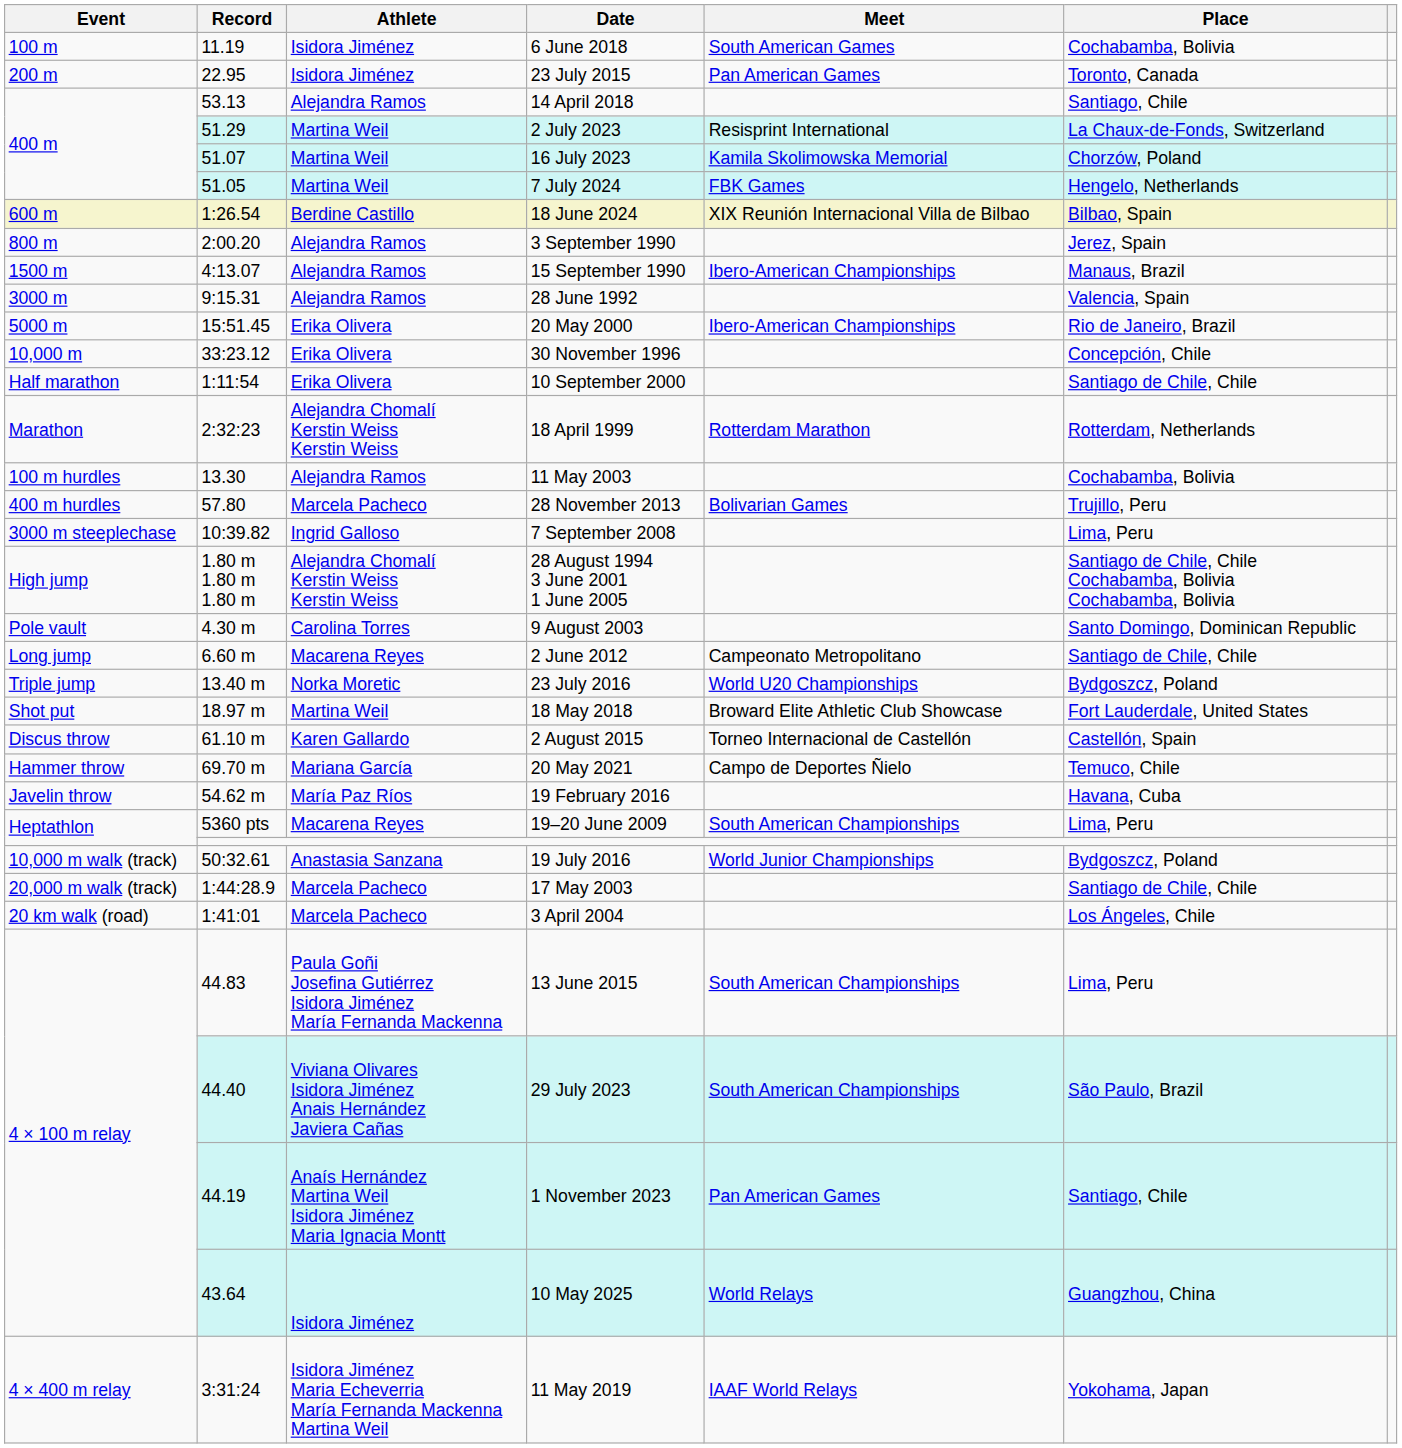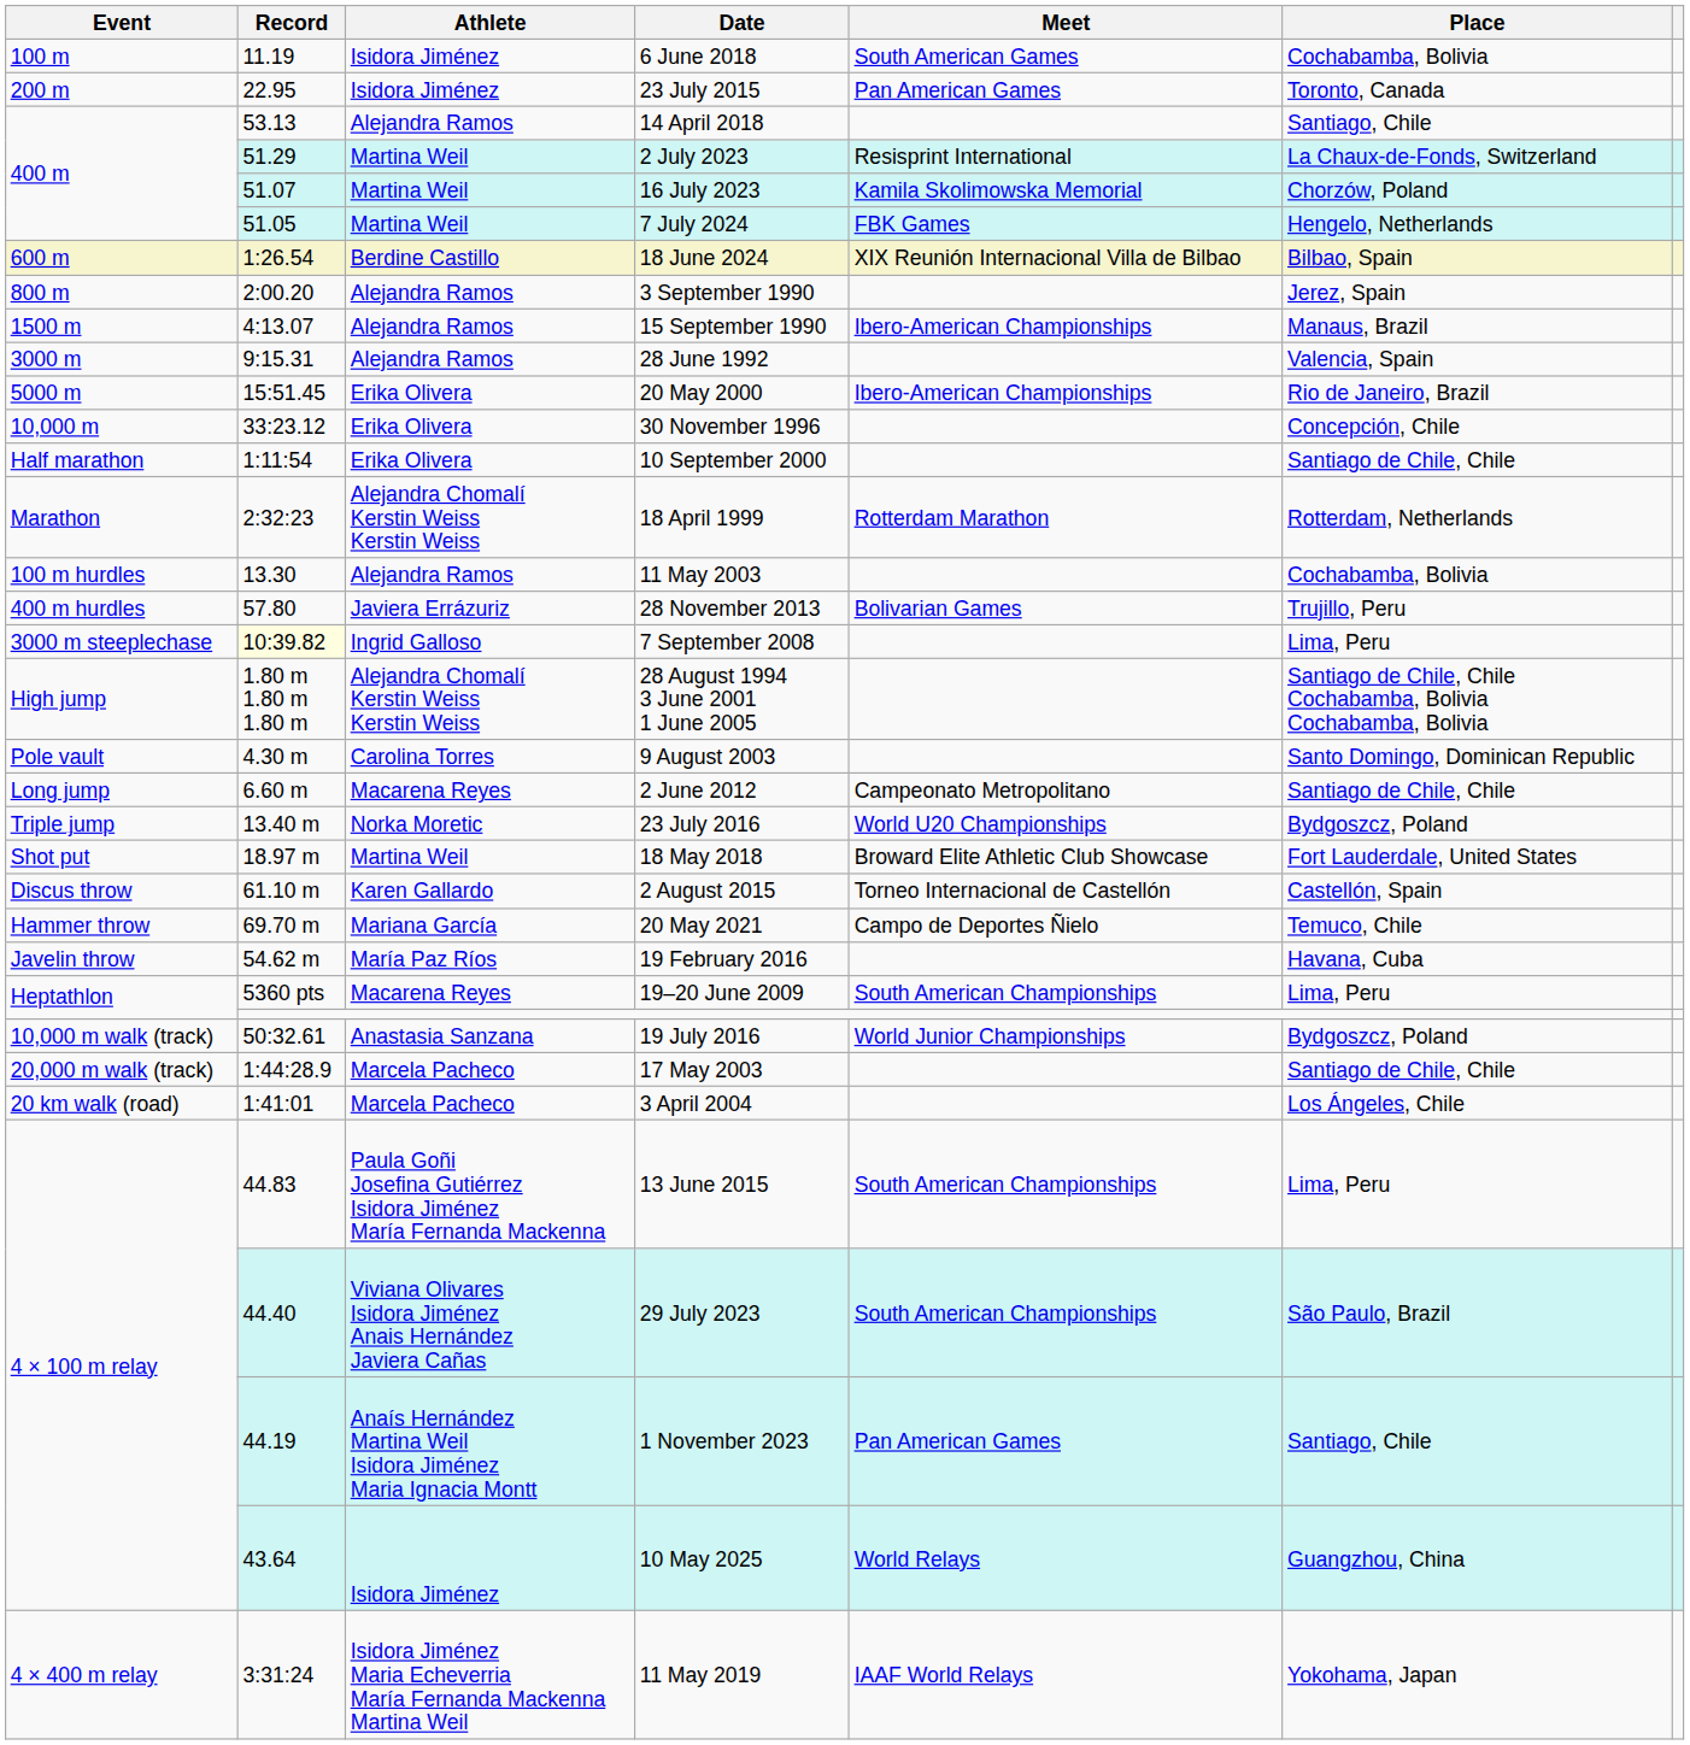 <table class="wikitable" style="font-size:95%; width: 95%;">
 <tr>
 <th>Event</th>
 <th>Record</th>
 <th>Athlete</th>
 <th>Date</th>
 <th>Meet</th>
 <th>Place</th>
 <th></th>
 </tr>
 <tr>
 <td><a href='#'>100 m</a></td>
 <td>11.19  </td>
 <td><a href='#'>Isidora Jiménez</a></td>
 <td>6 June 2018</td>
 <td><a href='#'>South American Games</a></td>
 <td><a href='#'>Cochabamba</a>, Bolivia</td>
 <td></td>
 </tr>
 <tr>
 <td><a href='#'>200 m</a></td>
 <td>22.95 </td>
 <td><a href='#'>Isidora Jiménez</a></td>
 <td>23 July 2015</td>
 <td><a href='#'>Pan American Games</a></td>
 <td><a href='#'>Toronto</a>, Canada</td>
 <td></td>
 </tr>
 <tr>
 <td rowspan=4><a href='#'>400 m</a></td>
 <td>53.13</td>
 <td><a href='#'>Alejandra Ramos</a></td>
 <td>14 April 2018</td>
 <td></td>
 <td><a href='#'>Santiago</a>, Chile</td>
 <td></td>
 </tr>
 <tr bgcolor=#CEF6F5>
 <td>51.29</td>
 <td><a href='#'>Martina Weil</a></td>
 <td>2 July 2023</td>
 <td>Resisprint International</td>
 <td><a href='#'>La Chaux-de-Fonds</a>, Switzerland</td>
 <td></td>
 </tr>
 <tr bgcolor="#CEF6F5">
 <td>51.07</td>
 <td><a href='#'>Martina Weil</a></td>
 <td>16 July 2023</td>
 <td><a href='#'>Kamila Skolimowska Memorial</a></td>
 <td><a href='#'>Chorzów</a>, Poland</td>
 <td></td>
 </tr>
 <tr bgcolor=#CEF6F5>
 <td>51.05</td>
 <td><a href='#'>Martina Weil</a></td>
 <td>7 July 2024</td>
 <td><a href='#'>FBK Games</a></td>
 <td><a href='#'>Hengelo</a>, Netherlands</td>
 <td></td>
 </tr>
 <tr style="background:#f6F5CE;">
 <td><a href='#'>600 m</a></td>
 <td>1:26.54</td>
 <td><a href='#'>Berdine Castillo</a></td>
 <td>18 June 2024</td>
 <td>XIX Reunión Internacional Villa de Bilbao</td>
 <td><a href='#'>Bilbao</a>, Spain</td>
 <td></td>
 </tr>
 <tr>
 <td><a href='#'>800 m</a></td>
 <td>2:00.20</td>
 <td><a href='#'>Alejandra Ramos</a></td>
 <td>3 September 1990</td>
 <td></td>
 <td><a href='#'>Jerez</a>, Spain</td>
 <td></td>
 </tr>
 <tr>
 <td><a href='#'>1500 m</a></td>
 <td>4:13.07</td>
 <td><a href='#'>Alejandra Ramos</a></td>
 <td>15 September 1990</td>
 <td><a href='#'>Ibero-American Championships</a></td>
 <td><a href='#'>Manaus</a>, Brazil</td>
 <td></td>
 </tr>
 <tr>
 <td><a href='#'>3000 m</a></td>
 <td>9:15.31</td>
 <td><a href='#'>Alejandra Ramos</a></td>
 <td>28 June 1992</td>
 <td></td>
 <td><a href='#'>Valencia</a>, Spain</td>
 <td></td>
 </tr>
 <tr>
 <td><a href='#'>5000 m</a></td>
 <td>15:51.45</td>
 <td><a href='#'>Erika Olivera</a></td>
 <td>20 May 2000</td>
 <td><a href='#'>Ibero-American Championships</a></td>
 <td><a href='#'>Rio de Janeiro</a>, Brazil</td>
 <td></td>
 </tr>
 <tr>
 <td><a href='#'>10,000 m</a></td>
 <td>33:23.12</td>
 <td><a href='#'>Erika Olivera</a></td>
 <td>30 November 1996</td>
 <td></td>
 <td><a href='#'>Concepción</a>, Chile</td>
 <td></td>
 </tr>
 <tr>
 <td><a href='#'>Half marathon</a></td>
 <td>1:11:54</td>
 <td><a href='#'>Erika Olivera</a></td>
 <td>10 September 2000</td>
 <td></td>
 <td><a href='#'>Santiago de Chile</a>, Chile</td>
 <td></td>
 </tr>
 <tr>
 <td><a href='#'>Marathon</a></td>
 <td>2:32:23</td>
 <td><a href='#'>Alejandra Chomalí</a><br><a href='#'>Kerstin Weiss</a><br><a href='#'>Kerstin Weiss</a></td>
 <td>18 April 1999</td>
 <td><a href='#'>Rotterdam Marathon</a></td>
 <td><a href='#'>Rotterdam</a>, Netherlands</td>
 <td></td>
 </tr>
 <tr>
 <td><a href='#'>100 m hurdles</a></td>
 <td>13.30  </td>
 <td><a href='#'>Alejandra Ramos</a></td>
 <td>11 May 2003</td>
 <td></td>
 <td><a href='#'>Cochabamba</a>, Bolivia</td>
 <td></td>
 </tr>
 <tr>
 <td><a href='#'>400 m hurdles</a></td>
 <td>57.80</td>
-<td><a href='#'>Marcela Pacheco</a></td>
+<td><a href='#'>Javiera Errázuriz</a></td>
 <td>28 November 2013</td>
 <td><a href='#'>Bolivarian Games</a></td>
 <td><a href='#'>Trujillo</a>, Peru</td>
 <td></td>
 </tr>
 <tr>
 <td><a href='#'>3000 m steeplechase</a></td>
-<td>10:39.82</td>
+<td style="background: lightyellow;">10:39.82</td>
 <td><a href='#'>Ingrid Galloso</a></td>
 <td>7 September 2008</td>
 <td></td>
 <td><a href='#'>Lima</a>, Peru</td>
 <td></td>
 </tr>
 <tr>
 <td><a href='#'>High jump</a></td>
 <td>1.80 m<br>1.80 m <br>1.80 m </td>
 <td><a href='#'>Alejandra Chomalí</a><br><a href='#'>Kerstin Weiss</a><br><a href='#'>Kerstin Weiss</a></td>
 <td>28 August 1994<br>3 June 2001<br>1 June 2005</td>
 <td></td>
 <td><a href='#'>Santiago de Chile</a>, Chile<br><a href='#'>Cochabamba</a>, Bolivia<br><a href='#'>Cochabamba</a>, Bolivia</td>
 <td></td>
 </tr>
 <tr>
 <td><a href='#'>Pole vault</a></td>
 <td>4.30 m</td>
 <td><a href='#'>Carolina Torres</a></td>
 <td>9 August 2003</td>
 <td></td>
 <td><a href='#'>Santo Domingo</a>, Dominican Republic</td>
 <td></td>
 </tr>
 <tr>
 <td><a href='#'>Long jump</a></td>
 <td>6.60 m </td>
 <td><a href='#'>Macarena Reyes</a></td>
 <td>2 June 2012</td>
 <td>Campeonato Metropolitano</td>
 <td><a href='#'>Santiago de Chile</a>, Chile</td>
 <td></td>
 </tr>
 <tr>
 <td><a href='#'>Triple jump</a></td>
 <td>13.40 m </td>
 <td><a href='#'>Norka Moretic</a></td>
 <td>23 July 2016</td>
 <td><a href='#'>World U20 Championships</a></td>
 <td><a href='#'>Bydgoszcz</a>, Poland</td>
 <td></td>
 </tr>
 <tr>
 <td><a href='#'>Shot put</a></td>
 <td>18.97 m</td>
 <td><a href='#'>Martina Weil</a></td>
 <td>18 May 2018</td>
 <td>Broward Elite Athletic Club Showcase</td>
 <td><a href='#'>Fort Lauderdale</a>, United States</td>
 <td></td>
 </tr>
 <tr>
 <td><a href='#'>Discus throw</a></td>
 <td>61.10 m</td>
 <td><a href='#'>Karen Gallardo</a></td>
 <td>2 August 2015</td>
 <td>Torneo Internacional de Castellón</td>
 <td><a href='#'>Castellón</a>, Spain</td>
 <td></td>
 </tr>
 <tr>
 <td><a href='#'>Hammer throw</a></td>
 <td>69.70 m</td>
 <td><a href='#'>Mariana García</a></td>
 <td>20 May 2021</td>
 <td>Campo de Deportes Ñielo</td>
 <td><a href='#'>Temuco</a>, Chile</td>
 <td></td>
 </tr>
 <tr>
 <td><a href='#'>Javelin throw</a></td>
 <td>54.62 m</td>
 <td><a href='#'>María Paz Ríos</a></td>
 <td>19 February 2016</td>
 <td></td>
 <td><a href='#'>Havana</a>, Cuba</td>
 <td></td>
 </tr>
 <tr>
 <td rowspan=2><a href='#'>Heptathlon</a></td>
 <td>5360 pts</td>
 <td><a href='#'>Macarena Reyes</a></td>
 <td>19–20 June 2009</td>
 <td><a href='#'>South American Championships</a></td>
 <td><a href='#'>Lima</a>, Peru</td>
 <td></td>
 </tr>
 <tr>
 <td colspan=5></td>
 <td></td>
 </tr>
 <tr>
 <td><a href='#'>10,000 m walk</a> (track)</td>
 <td>50:32.61</td>
 <td><a href='#'>Anastasia Sanzana</a></td>
 <td>19 July 2016</td>
 <td><a href='#'>World Junior Championships</a></td>
 <td><a href='#'>Bydgoszcz</a>, Poland</td>
 <td></td>
 </tr>
 <tr>
 <td><a href='#'>20,000 m walk</a> (track)</td>
 <td>1:44:28.9</td>
 <td><a href='#'>Marcela Pacheco</a></td>
 <td>17 May 2003</td>
 <td></td>
 <td><a href='#'>Santiago de Chile</a>, Chile</td>
 <td></td>
 </tr>
 <tr>
 <td><a href='#'>20 km walk</a> (road)</td>
 <td>1:41:01</td>
 <td><a href='#'>Marcela Pacheco</a></td>
 <td>3 April 2004</td>
 <td></td>
 <td><a href='#'>Los Ángeles</a>, Chile</td>
 <td></td>
 </tr>
 <tr>
 <td rowspan=4><a href='#'>4 × 100 m relay</a></td>
 <td>44.83</td>
 <td><br><a href='#'>Paula Goñi</a><br><a href='#'>Josefina Gutiérrez</a><br><a href='#'>Isidora Jiménez</a><br><a href='#'>María Fernanda Mackenna</a></td>
 <td>13 June 2015</td>
 <td><a href='#'>South American Championships</a></td>
 <td><a href='#'>Lima</a>, Peru</td>
 <td></td>
 </tr>
 <tr bgcolor="#CEF6F5">
 <td>44.40</td>
 <td><br><a href='#'>Viviana Olivares</a><br><a href='#'>Isidora Jiménez</a><br><a href='#'>Anais Hernández</a><br><a href='#'>Javiera Cañas</a></td>
 <td>29 July 2023</td>
 <td><a href='#'>South American Championships</a></td>
 <td><a href='#'>São Paulo</a>, Brazil</td>
 <td></td>
 </tr>
 <tr bgcolor="#CEF6F5">
 <td>44.19</td>
 <td><br><a href='#'>Anaís Hernández</a><br><a href='#'>Martina Weil</a><br><a href='#'>Isidora Jiménez</a><br><a href='#'>Maria Ignacia Montt</a></td>
 <td>1 November 2023</td>
 <td><a href='#'>Pan American Games</a></td>
 <td><a href='#'>Santiago</a>, Chile</td>
 <td></td>
 </tr>
 <tr bgcolor="#CEF6F5">
 <td>43.64</td>
 <td><br><br><br><a href='#'>Isidora Jiménez</a><br></td>
 <td>10 May 2025</td>
 <td><a href='#'>World Relays</a></td>
 <td><a href='#'>Guangzhou</a>, China</td>
 <td></td>
 </tr>
 <tr>
 <td><a href='#'>4 × 400 m relay</a></td>
 <td>3:31:24</td>
 <td><br><a href='#'>Isidora Jiménez</a><br><a href='#'>Maria Echeverria</a><br><a href='#'>María Fernanda Mackenna</a><br><a href='#'>Martina Weil</a></td>
 <td>11 May 2019</td>
 <td><a href='#'>IAAF World Relays</a></td>
 <td><a href='#'>Yokohama</a>, Japan</td>
 <td></td>
 </tr>
 </table>
